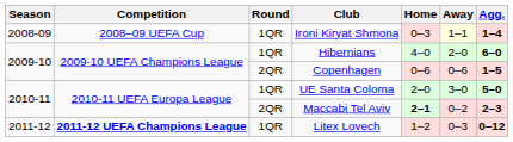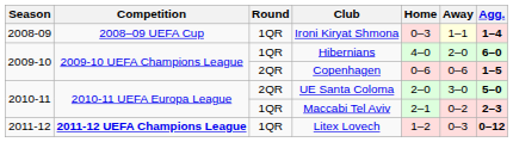 <table class="wikitable" style="text-align:center">
 <tr>
 <th>Season</th>
 <th>Competition</th>
 <th>Round</th>
 <th>Club</th>
 <th>Home</th>
 <th>Away</th>
 <th><a href='#'>Agg.</a></th>
 </tr>
 <tr>
 <td>2008-09</td>
 <td><a href='#'>2008–09 UEFA Cup</a></td>
 <td>1QR</td>
 <td> <a href='#'>Ironi Kiryat Shmona</a></td>
 <td bgcolor="#fdd">0–3</td>
 <td bgcolor="#ffd">1–1</td>
 <td bgcolor="#fdd"><strong>1–4</strong></td>
 </tr>
 <tr>
 <td rowspan="2">2009-10</td>
 <td rowspan="2"><a href='#'>2009-10 UEFA Champions League</a></td>
 <td>1QR</td>
 <td> <a href='#'>Hibernians</a></td>
 <td bgcolor="#dfd">4–0</td>
 <td bgcolor="#dfd">2–0</td>
 <td bgcolor="#dfd"><strong>6–0</strong></td>
 </tr>
 <tr>
 <td>2QR</td>
 <td> <a href='#'>Copenhagen</a></td>
 <td bgcolor="#fdd">0–6</td>
 <td bgcolor="#fdd">0–6</td>
 <td bgcolor="#fdd"><strong>1–5</strong></td>
 </tr>
 <tr>
 <td rowspan="2">2010-11</td>
 <td rowspan="2"><a href='#'>2010-11 UEFA Europa League</a></td>
-<td>1QR</td>
+<td>2QR</td>
 <td> <a href='#'>UE Santa Coloma</a></td>
 <td bgcolor="#dfd">2–0</td>
 <td bgcolor="#dfd">3–0</td>
 <td bgcolor="#dfd"><strong>5–0</strong></td>
 </tr>
 <tr>
-<td>2QR</td>
+<td>1QR</td>
 <td> <a href='#'>Maccabi Tel Aviv</a></td>
-<td bgcolor="#dfd"><strong>2–1</strong></td>
+<td bgcolor="#dfd">2–1</td>
 <td bgcolor="#fdd">0–2</td>
 <td bgcolor="#fdd"><strong>2–3</strong></td>
 </tr>
 <tr>
 <td>2011-12</td>
 <td><strong><a href='#'>2011-12 UEFA Champions League</a></strong></td>
 <td>1QR</td>
 <td> <a href='#'>Litex Lovech</a></td>
 <td bgcolor="#fdd">1–2</td>
 <td bgcolor="#fdd">0–3</td>
 <td bgcolor="#fdd"><strong>0–12</strong></td>
 </tr>
 </table>
